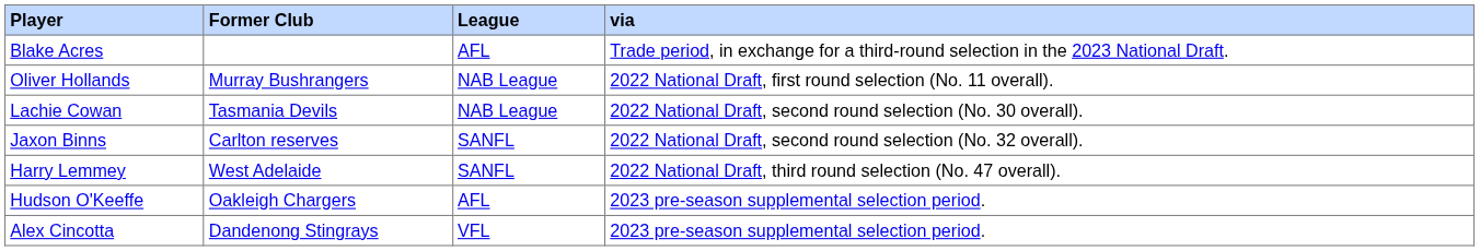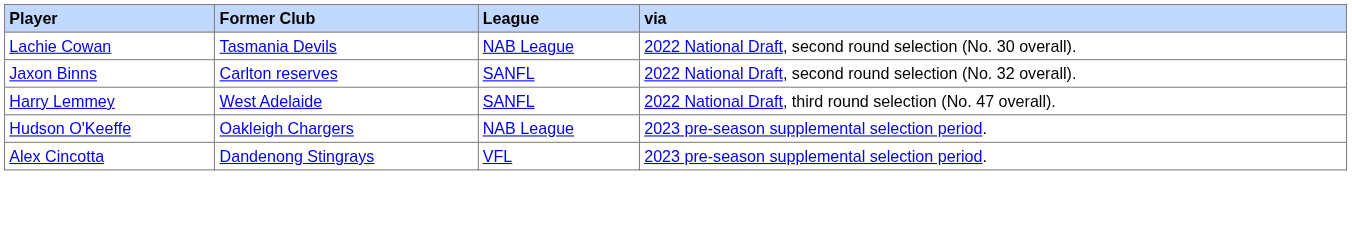 <table border="1" cellpadding="4" cellspacing="0"  style="text-align:left; font-size:95%; border-collapse:collapse; width:80%;">
 <tr style="background:#C1D8FF;">
 <th>Player</th>
 <th>Former Club</th>
 <th>League</th>
 <th>via</th>
-</tr>
-<tr>
-<td><a href='#'>Blake Acres</a></td>
-<td></td>
-<td><a href='#'>AFL</a></td>
-<td><a href='#'>Trade period</a>, in exchange for a third-round selection in the <a href='#'>2023 National Draft</a>.</td>
-</tr>
-<tr>
-<td><a href='#'>Oliver Hollands</a></td>
-<td><a href='#'>Murray Bushrangers</a></td>
-<td><a href='#'>NAB League</a></td>
-<td><a href='#'>2022 National Draft</a>, first round selection (No. 11 overall).</td>
 </tr>
 <tr>
 <td><a href='#'>Lachie Cowan</a></td>
 <td><a href='#'>Tasmania Devils</a></td>
 <td><a href='#'>NAB League</a></td>
 <td><a href='#'>2022 National Draft</a>, second round selection (No. 30 overall).</td>
 </tr>
 <tr>
 <td><a href='#'>Jaxon Binns</a></td>
 <td><a href='#'>Carlton reserves</a></td>
 <td><a href='#'>SANFL</a></td>
 <td><a href='#'>2022 National Draft</a>, second round selection (No. 32 overall).</td>
 </tr>
 <tr>
 <td><a href='#'>Harry Lemmey</a></td>
 <td><a href='#'>West Adelaide</a></td>
 <td><a href='#'>SANFL</a></td>
 <td><a href='#'>2022 National Draft</a>, third round selection (No. 47 overall).</td>
 </tr>
 <tr>
 <td><a href='#'>Hudson O'Keeffe</a></td>
 <td><a href='#'>Oakleigh Chargers</a></td>
-<td><a href='#'>AFL</a></td>
+<td><a href='#'>NAB League</a></td>
 <td><a href='#'>2023 pre-season supplemental selection period</a>.</td>
 </tr>
 <tr>
 <td><a href='#'>Alex Cincotta</a></td>
 <td><a href='#'>Dandenong Stingrays</a></td>
 <td><a href='#'>VFL</a></td>
 <td><a href='#'>2023 pre-season supplemental selection period</a>.</td>
 </tr>
 </table>
